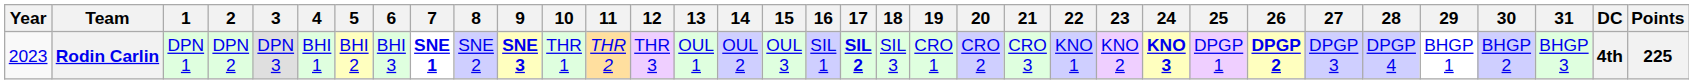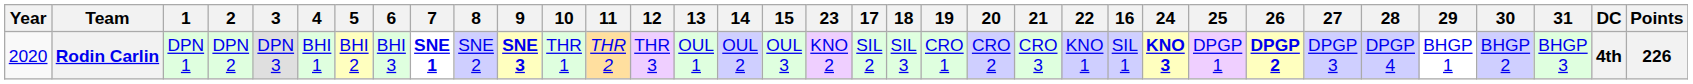 <table class="wikitable" style="text-align:center; font-size:85%">
 <tr>
 <th>Year</th>
 <th>Team</th>
 <th>1</th>
 <th>2</th>
 <th>3</th>
 <th>4</th>
 <th>5</th>
 <th>6</th>
 <th>7</th>
 <th>8</th>
 <th>9</th>
 <th>10</th>
 <th>11</th>
 <th>12</th>
 <th>13</th>
 <th>14</th>
 <th>15</th>
-<th>16</th>
+<th>23</th>
 <th>17</th>
 <th>18</th>
 <th>19</th>
 <th>20</th>
 <th>21</th>
 <th>22</th>
-<th>23</th>
+<th>16</th>
 <th>24</th>
 <th>25</th>
 <th>26</th>
 <th>27</th>
 <th>28</th>
 <th>29</th>
 <th>30</th>
 <th>31</th>
 <th>DC</th>
 <th>Points</th>
 </tr>
 <tr>
-<td><a href='#'>2023</a></td>
+<td><a href='#'>2020</a></td>
 <th nowrap><a href='#'>Rodin Carlin</a></th>
 <td style="background:#DFFFDF;"><a href='#'>DPN<br>1</a><br></td>
 <td style="background:#DFFFDF;"><a href='#'>DPN<br>2</a><br></td>
 <td style="background:#DFDFDF;"><a href='#'>DPN<br>3</a><br></td>
 <td style="background:#DFFFDF;"><a href='#'>BHI<br>1</a><br></td>
 <td style="background:#FFFFBF;"><a href='#'>BHI<br>2</a><br></td>
 <td style="background:#DFFFDF;"><a href='#'>BHI<br>3</a><br></td>
 <td style="background:#FFFFFF;"><strong><a href='#'>SNE<br>1</a></strong><br></td>
 <td style="background:#CFCFFF;"><a href='#'>SNE<br>2</a><br></td>
 <td style="background:#FFFFBF;"><strong><a href='#'>SNE<br>3</a></strong><br></td>
 <td style="background:#DFFFDF;"><a href='#'>THR<br>1</a><br></td>
 <td style="background:#FFDF9F;"><em><a href='#'>THR<br>2</a></em><br></td>
 <td style="background:#EFCFFF;"><a href='#'>THR<br>3</a><br></td>
 <td style="background:#DFFFDF;"><a href='#'>OUL<br>1</a><br></td>
 <td style="background:#CFCFFF;"><a href='#'>OUL<br>2</a><br></td>
 <td style="background:#DFFFDF;"><a href='#'>OUL<br>3</a><br></td>
-<td style="background:#CFCFFF;"><a href='#'>SIL<br>1</a><br></td>
-<td style="background:#DFFFDF;"><strong><a href='#'>SIL<br>2</a><br></strong></td>
+<td style="background:#EFCFFF;"><a href='#'>KNO<br>2</a><br></td>
+<td style="background:#DFFFDF;"><a href='#'>SIL<br>2</a><br></td>
 <td style="background:#DFFFDF;"><a href='#'>SIL<br>3</a><br></td>
 <td style="background:#DFFFDF;"><a href='#'>CRO<br>1</a><br></td>
 <td style="background:#CFCFFF;"><a href='#'>CRO<br>2</a><br></td>
 <td style="background:#DFFFDF;"><a href='#'>CRO<br>3</a><br></td>
 <td style="background:#CFCFFF;"><a href='#'>KNO<br>1</a><br></td>
-<td style="background:#EFCFFF;"><a href='#'>KNO<br>2</a><br></td>
+<td style="background:#CFCFFF;"><a href='#'>SIL<br>1</a><br></td>
 <td style="background:#FFFFBF;"><strong><a href='#'>KNO<br>3</a></strong><br></td>
 <td style="background:#EFCFFF;"><a href='#'>DPGP<br>1</a><br></td>
 <td style="background:#FFFFBF;"><strong><a href='#'>DPGP<br>2</a></strong><br></td>
 <td style="background:#CFCFFF;"><a href='#'>DPGP<br>3</a><br></td>
 <td style="background:#CFCFFF;"><a href='#'>DPGP<br>4</a><br></td>
 <td style="background:#FFFFFF;"><a href='#'>BHGP<br>1</a><br></td>
 <td style="background:#CFCFFF;"><a href='#'>BHGP<br>2</a><br></td>
 <td style="background:#DFFFDF;"><a href='#'>BHGP<br>3</a><br></td>
 <th>4th</th>
-<th>225</th>
+<th>226</th>
 </tr>
 </table>
